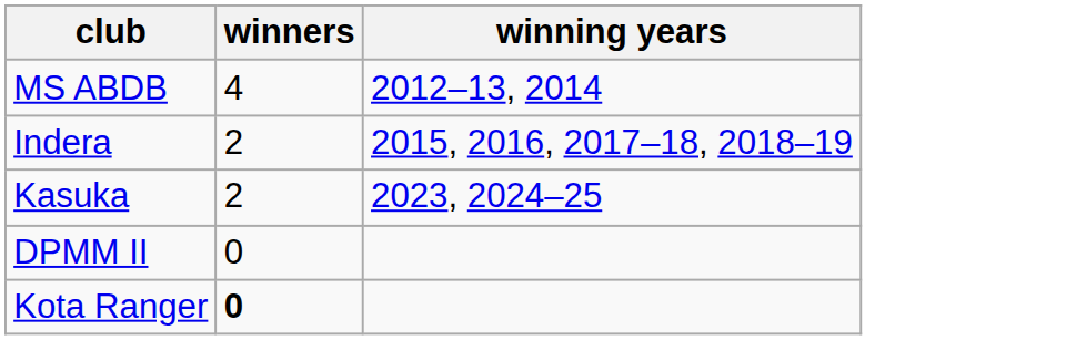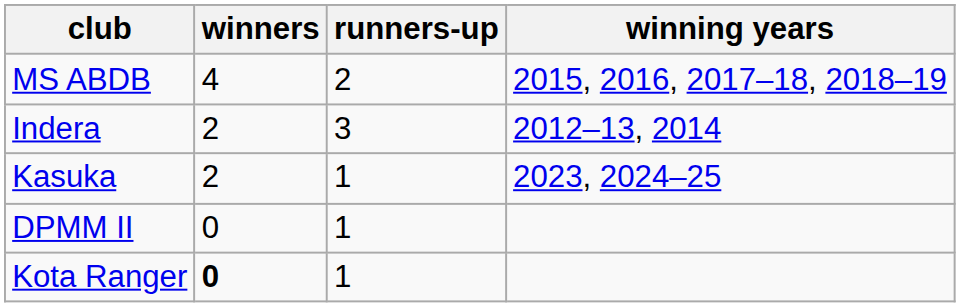 <table class="wikitable sortable">
 <tr>
 <th>club</th>
 <th>winners</th>
+<th>runners-up</th>
 <th>winning years</th>
 </tr>
 <tr>
 <td><a href='#'>MS ABDB</a></td>
 <td>4</td>
-<td><a href='#'>2012–13</a>, <a href='#'>2014</a></td>
+<td>2</td>
+<td><a href='#'>2015</a>, <a href='#'>2016</a>, <a href='#'>2017–18</a>, <a href='#'>2018–19</a></td>
 </tr>
 <tr>
 <td><a href='#'>Indera</a></td>
 <td>2</td>
-<td><a href='#'>2015</a>, <a href='#'>2016</a>, <a href='#'>2017–18</a>, <a href='#'>2018–19</a></td>
+<td>3</td>
+<td><a href='#'>2012–13</a>, <a href='#'>2014</a></td>
 </tr>
 <tr>
 <td><a href='#'>Kasuka</a></td>
 <td>2</td>
+<td>1</td>
 <td><a href='#'>2023</a>, <a href='#'>2024–25</a></td>
 </tr>
 <tr>
 <td><a href='#'>DPMM II</a></td>
 <td>0</td>
+<td>1</td>
 <td></td>
 </tr>
 <tr>
 <td><a href='#'>Kota Ranger</a></td>
 <td><strong>0</strong></td>
+<td>1</td>
 <td></td>
 </tr>
 </table>
